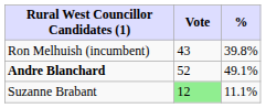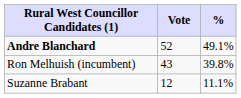 <table class="wikitable">
 <tr>
 <th style="background:#ddf; width:200px;">Rural West Councillor Candidates (1)</th>
 <th style="background:#ddf; width:50px;">Vote</th>
 <th style="background:#ddf; width:30px;">%</th>
 </tr>
 <tr>
+<td><strong>Andre Blanchard</strong></td>
+<td>52</td>
+<td>49.1%</td>
+</tr>
+<tr>
 <td>Ron Melhuish (incumbent)</td>
 <td>43</td>
 <td>39.8%</td>
 </tr>
 <tr>
-<td><strong>Andre Blanchard</strong></td>
-<td>52</td>
-<td>49.1%</td>
-</tr>
-<tr>
 <td>Suzanne Brabant</td>
-<td style="background: lightgreen;">12</td>
+<td>12</td>
 <td>11.1%</td>
 </tr>
 </table>
